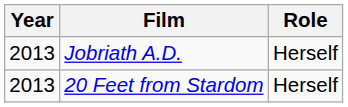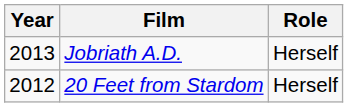 <table class="wikitable sortable">
 <tr>
 <th>Year</th>
 <th>Film</th>
 <th>Role</th>
 </tr>
 <tr>
 <td>2013</td>
 <td><em><a href='#'>Jobriath A.D.</a></em></td>
 <td>Herself</td>
 </tr>
 <tr>
-<td>2013</td>
+<td>2012</td>
 <td><em><a href='#'>20 Feet from Stardom</a></em></td>
 <td>Herself</td>
 </tr>
 </table>
